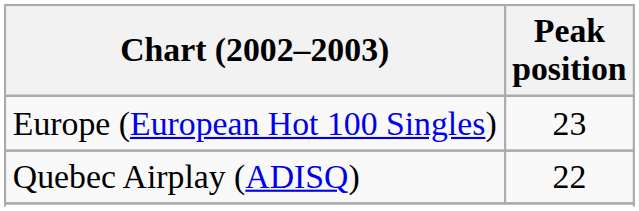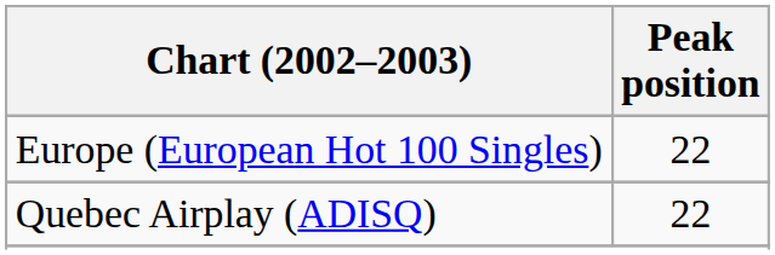 <table class="wikitable sortable">
 <tr>
 <th>Chart (2002–2003)</th>
 <th>Peak<br>position</th>
 </tr>
 <tr>
 </tr>
 <tr>
 <td>Europe (<a href='#'>European Hot 100 Singles</a>)</td>
-<td align="center">23</td>
+<td align="center">22</td>
 </tr>
 <tr>
 </tr>
 <tr>
 </tr>
 <tr>
 </tr>
 <tr>
 </tr>
 <tr>
 </tr>
 <tr>
 </tr>
 <tr>
 <td>Quebec Airplay (<a href='#'>ADISQ</a>)</td>
 <td align="center">22</td>
 </tr>
 <tr>
 </tr>
 <tr>
 </tr>
 <tr>
 </tr>
 <tr>
 </tr>
 <tr>
 </tr>
 <tr>
 </tr>
 <tr>
 </tr>
 </table>
